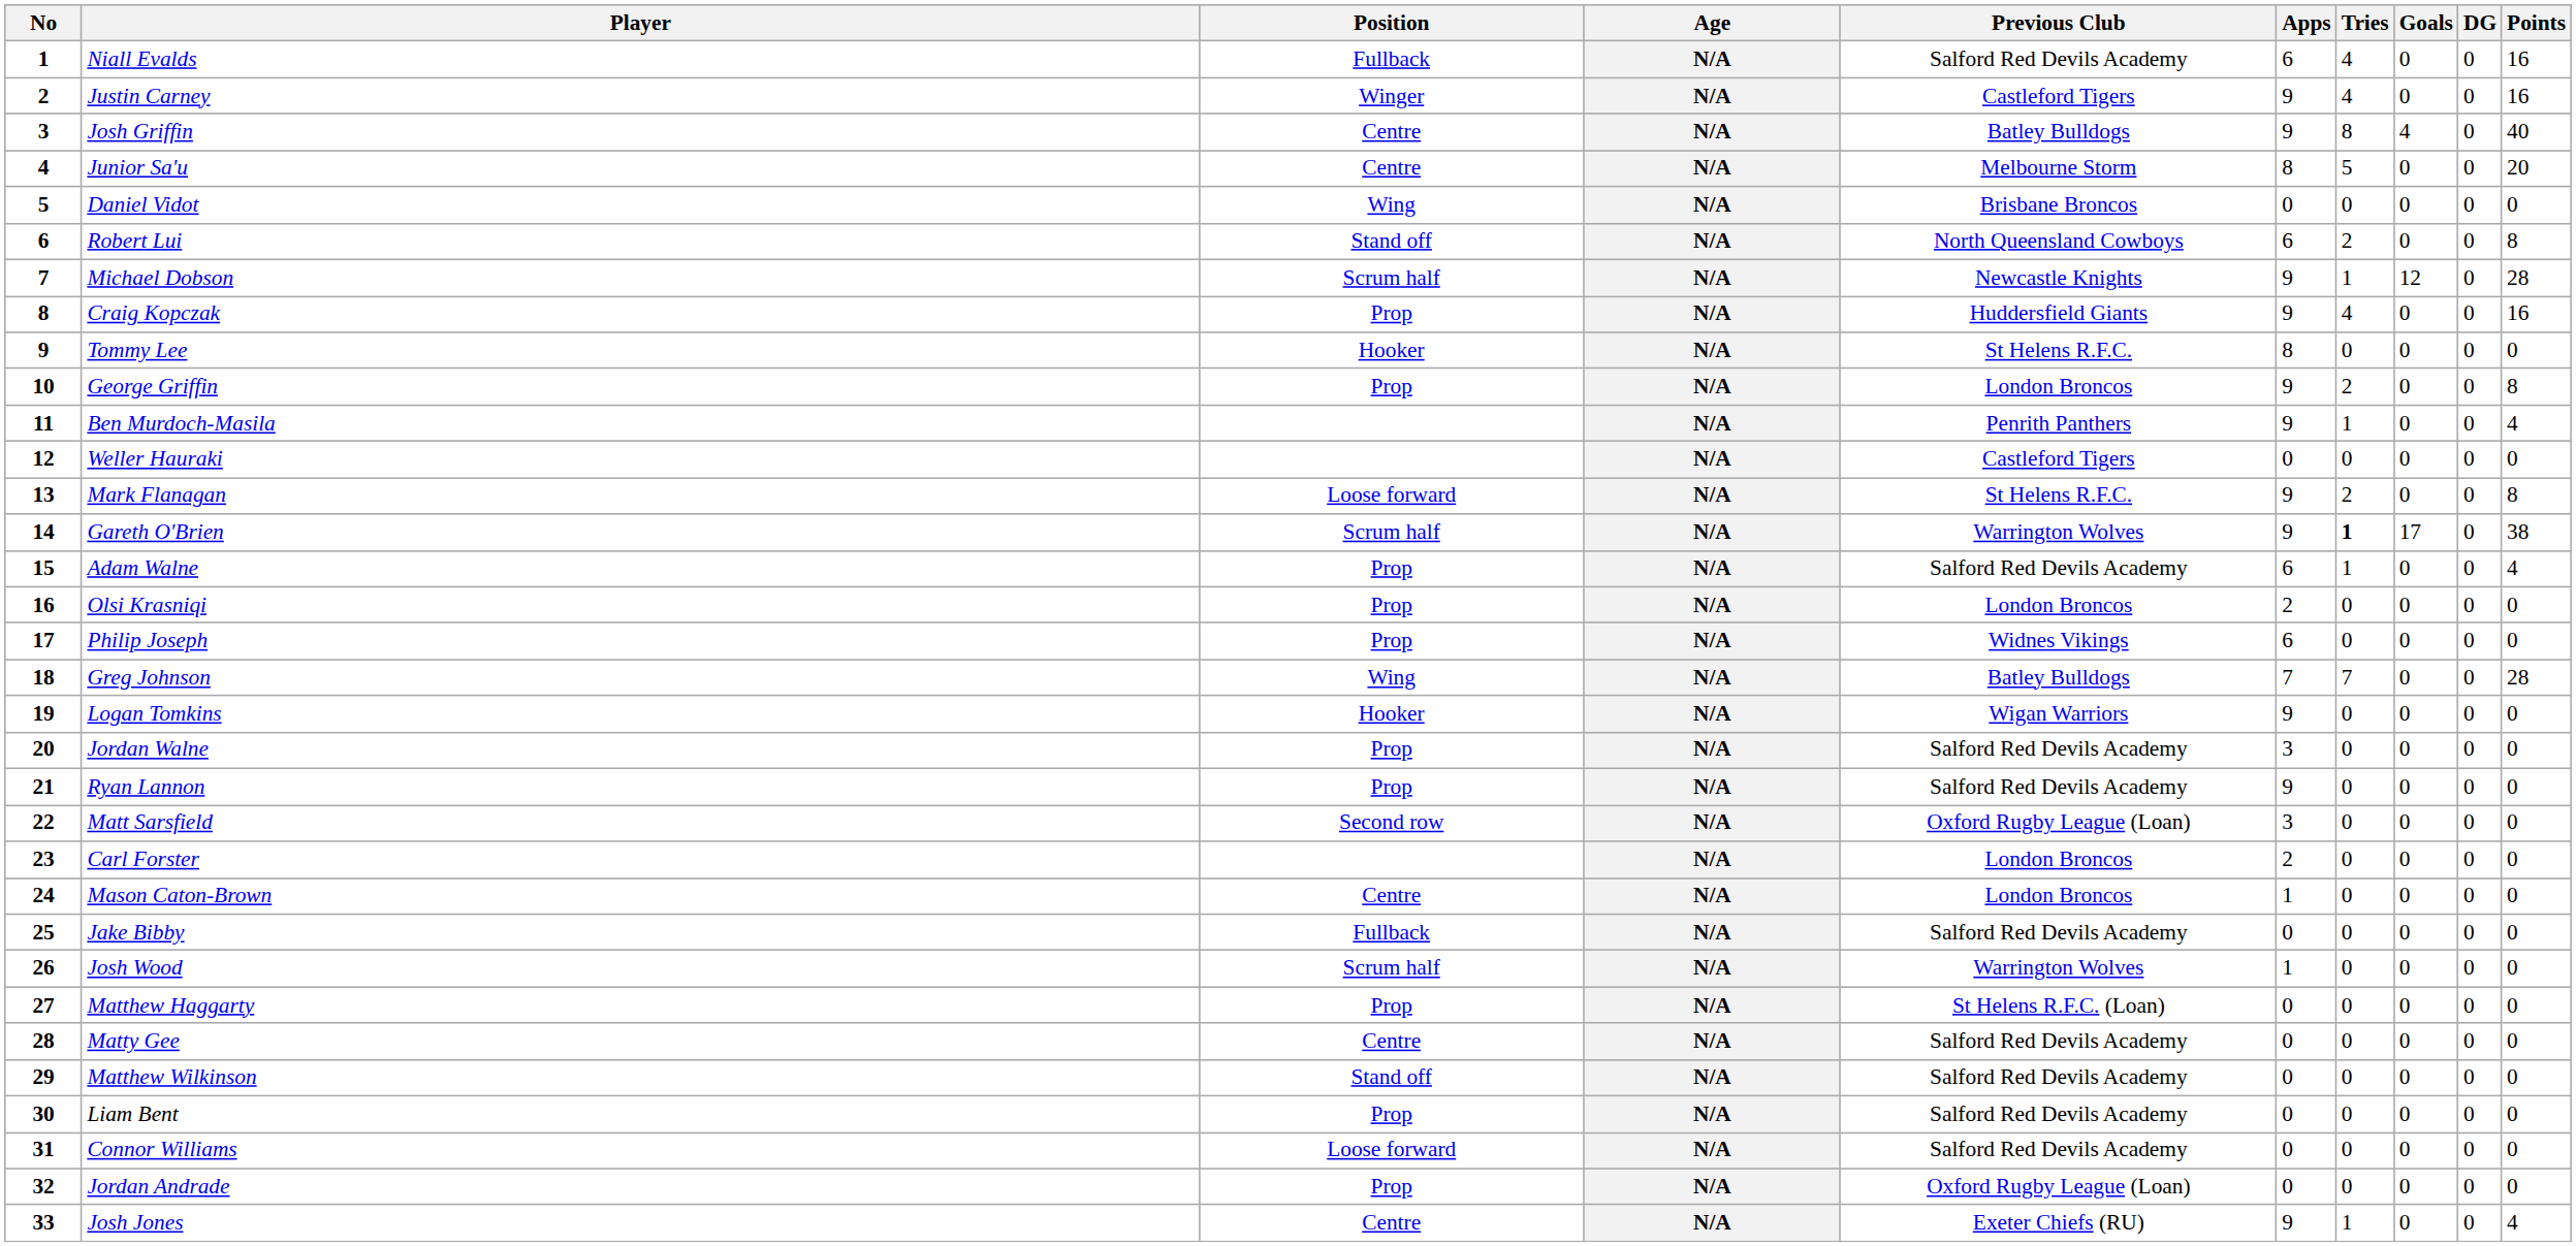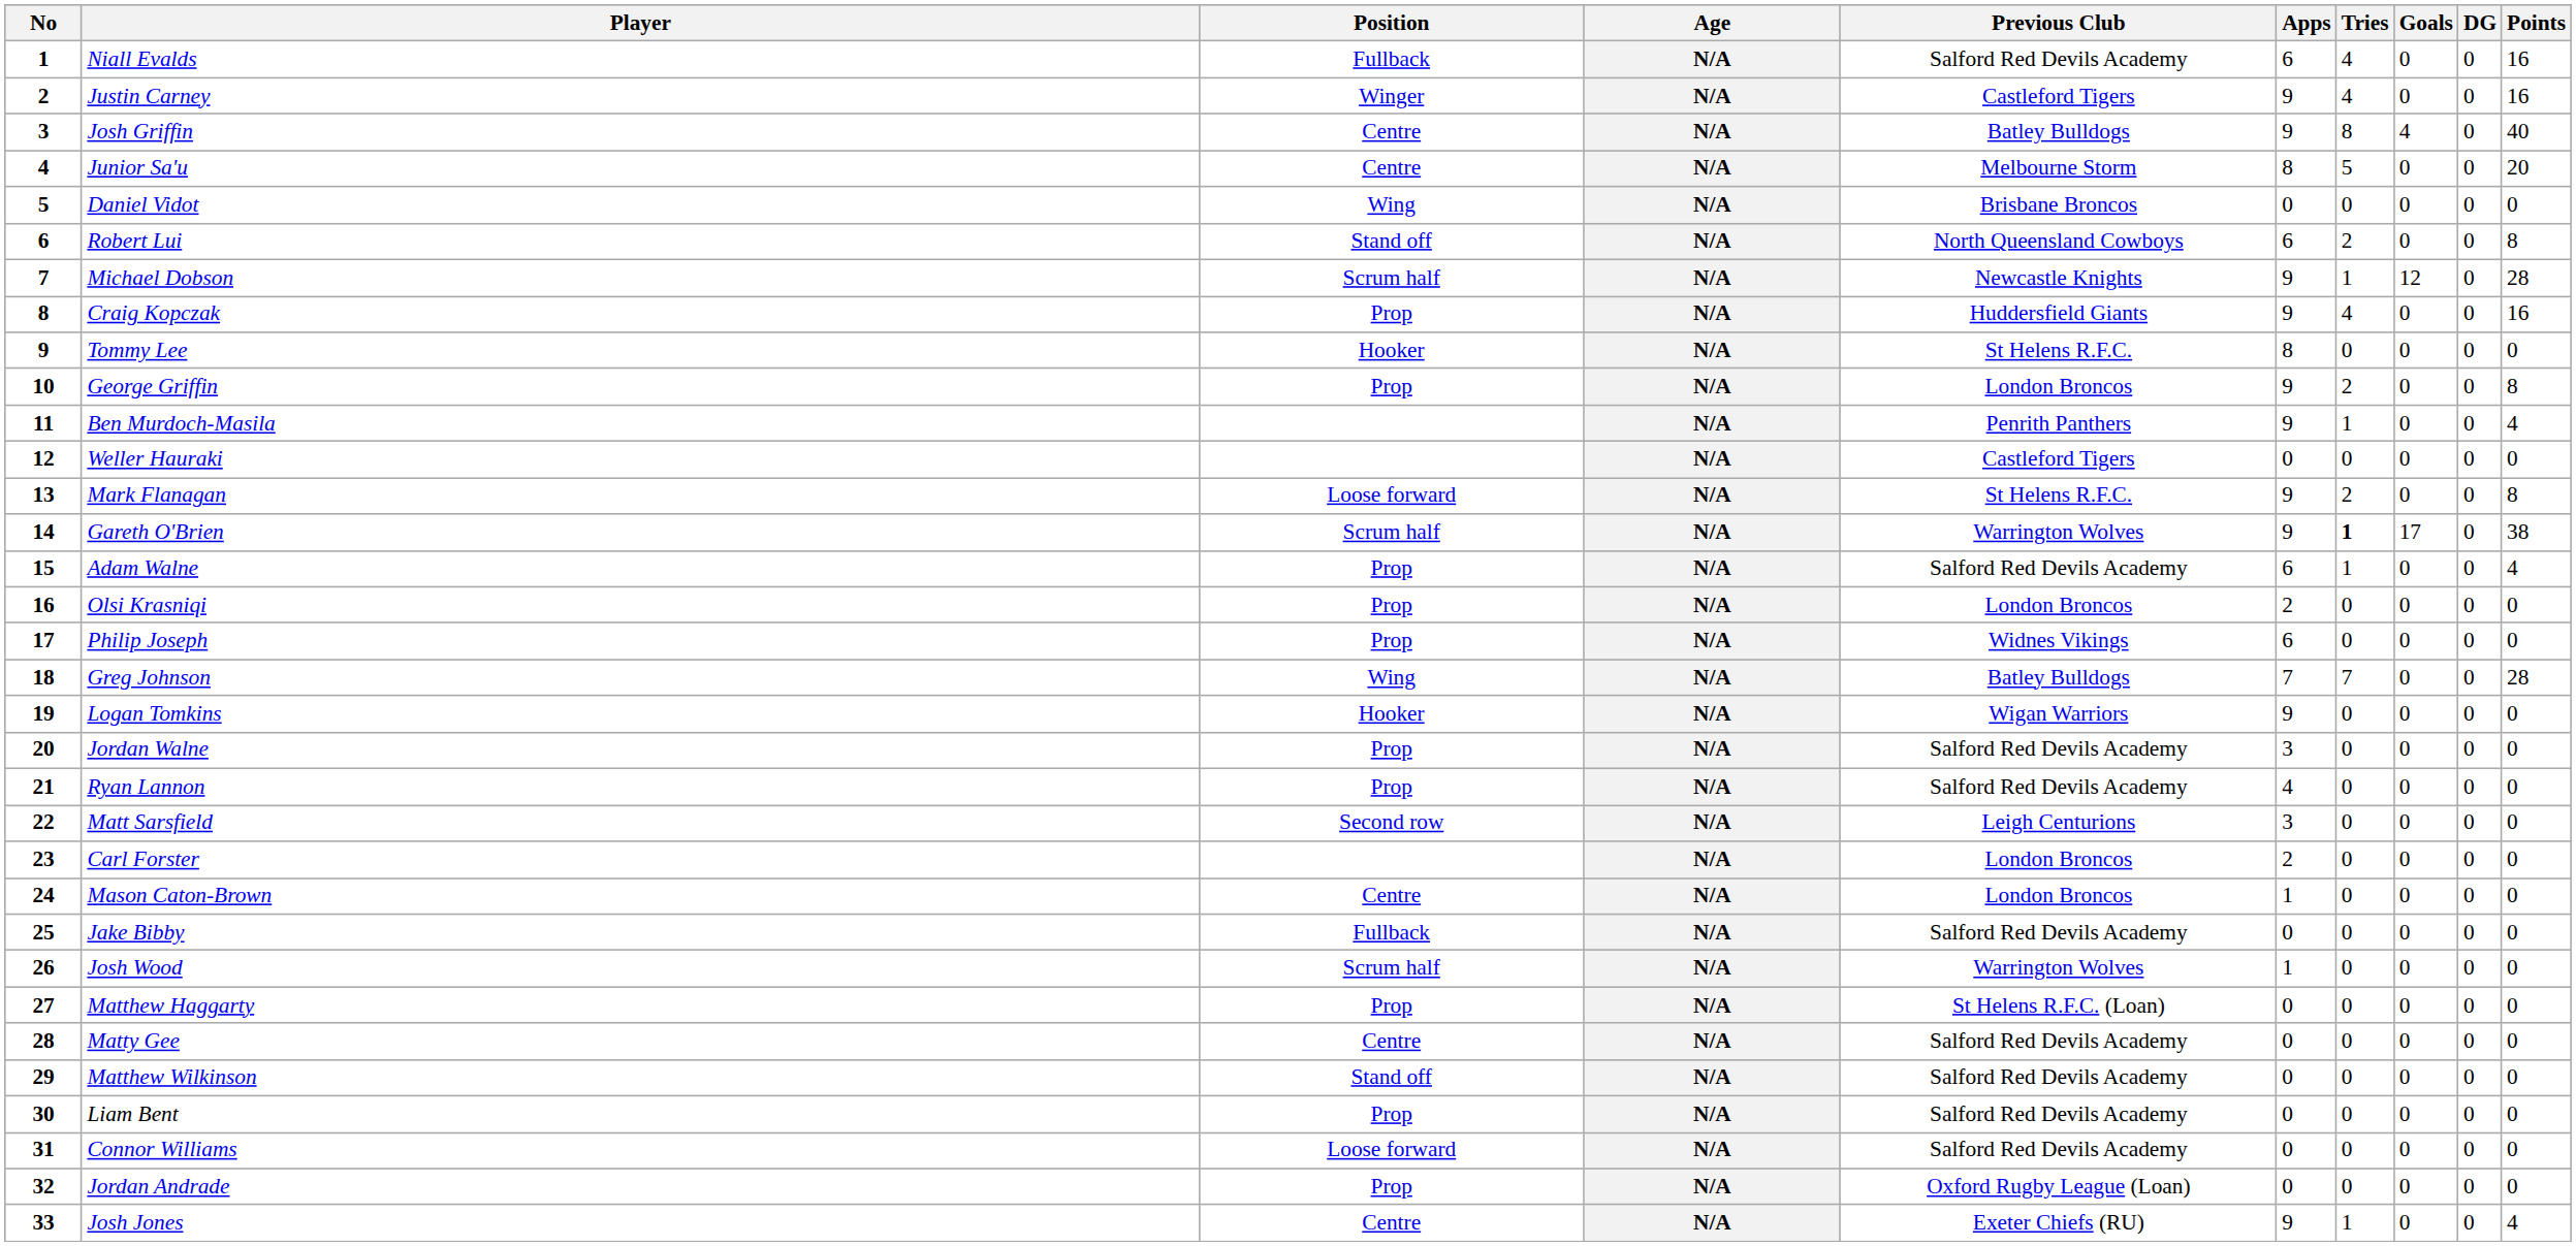 <table class="wikitable sortable"  style="width:100%; font-size:85%;">
 <tr style="background:#efefef;">
 <th width=3%>No</th>
 <th !width=47%>Player</th>
 <th width=15%>Position</th>
 <th width=1%>Age</th>
 <th width=17%>Previous Club</th>
 <th style="width:20px;">Apps</th>
 <th style="width:20px;">Tries</th>
 <th style="width:20px;">Goals</th>
 <th style="width:20px;">DG</th>
 <th style="width:20px;">Points</th>
 </tr>
 <tr style="background:#fff;">
 <td align=center><strong>1</strong></td>
 <td><em><a href='#'>Niall Evalds</a></em></td>
 <td align=center><a href='#'>Fullback</a></td>
 <th width=10%>N/A</th>
 <td align=center>Salford Red Devils Academy</td>
 <td align=centre>6</td>
 <td align=centre>4</td>
 <td align=centre>0</td>
 <td align=centre>0</td>
 <td align=centre>16</td>
 </tr>
 <tr style="background:#fff;">
 <td align=center><strong>2</strong></td>
 <td><em><a href='#'>Justin Carney</a></em></td>
 <td align=center><a href='#'>Winger</a></td>
 <th width=10%>N/A</th>
 <td align=center><a href='#'>Castleford Tigers</a></td>
 <td align=centre>9</td>
 <td align=centre>4</td>
 <td align=centre>0</td>
 <td align=centre>0</td>
 <td align=centre>16</td>
 </tr>
 <tr style="background:#fff;">
 <td align=center><strong>3</strong></td>
 <td><em><a href='#'>Josh Griffin</a></em></td>
 <td align=center><a href='#'>Centre</a></td>
 <th width=10%>N/A</th>
 <td align=center><a href='#'>Batley Bulldogs</a></td>
 <td align=centre>9</td>
 <td align=centre>8</td>
 <td align=centre>4</td>
 <td align=centre>0</td>
 <td align=centre>40</td>
 </tr>
 <tr style="background:#fff;">
 <td align=center><strong>4</strong></td>
 <td><em><a href='#'>Junior Sa'u</a></em></td>
 <td align=center><a href='#'>Centre</a></td>
 <th width=10%>N/A</th>
 <td align=center><a href='#'>Melbourne Storm</a></td>
 <td align=centre>8</td>
 <td align=centre>5</td>
 <td align=centre>0</td>
 <td align=centre>0</td>
 <td align=centre>20</td>
 </tr>
 <tr style="background:#fff;">
 <td align=center><strong>5</strong></td>
 <td><em><a href='#'>Daniel Vidot</a></em></td>
 <td align=center><a href='#'>Wing</a></td>
 <th width=10%>N/A</th>
 <td align=center><a href='#'>Brisbane Broncos</a></td>
 <td align=centre>0</td>
 <td align=centre>0</td>
 <td align=centre>0</td>
 <td align=centre>0</td>
 <td align=centre>0</td>
 </tr>
 <tr style="background:#fff;">
 <td align=center><strong>6</strong></td>
 <td><em><a href='#'>Robert Lui</a></em></td>
 <td align=center><a href='#'>Stand off</a></td>
 <th width=10%>N/A</th>
 <td align=center><a href='#'>North Queensland Cowboys</a></td>
 <td align=centre>6</td>
 <td align=centre>2</td>
 <td align=centre>0</td>
 <td align=centre>0</td>
 <td align=centre>8</td>
 </tr>
 <tr style="background:#fff;">
 <td align=center><strong>7</strong></td>
 <td><em><a href='#'>Michael Dobson</a></em></td>
 <td align=center><a href='#'>Scrum half</a></td>
 <th width=10%>N/A</th>
 <td align=center><a href='#'>Newcastle Knights</a></td>
 <td align=centre>9</td>
 <td align=centre>1</td>
 <td align=centre>12</td>
 <td align=centre>0</td>
 <td align=centre>28</td>
 </tr>
 <tr style="background:#fff;">
 <td align=center><strong>8</strong></td>
 <td><em><a href='#'>Craig Kopczak</a></em></td>
 <td align=center><a href='#'>Prop</a></td>
 <th width=10%>N/A</th>
 <td align=center><a href='#'>Huddersfield Giants</a></td>
 <td align=centre>9</td>
 <td align=centre>4</td>
 <td align=centre>0</td>
 <td align=centre>0</td>
 <td align=centre>16</td>
 </tr>
 <tr style="background:#fff;">
 <td align=center><strong>9</strong></td>
 <td><em><a href='#'>Tommy Lee</a></em></td>
 <td align=center><a href='#'>Hooker</a></td>
 <th width=10%>N/A</th>
 <td align=center><a href='#'>St Helens R.F.C.</a></td>
 <td align=centre>8</td>
 <td align=centre>0</td>
 <td align=centre>0</td>
 <td align=centre>0</td>
 <td align=centre>0</td>
 </tr>
 <tr style="background:#fff;">
 <td align=center><strong>10</strong></td>
 <td><em><a href='#'>George Griffin</a></em></td>
 <td align=center><a href='#'>Prop</a></td>
 <th width=10%>N/A</th>
 <td align=center><a href='#'>London Broncos</a></td>
 <td align=centre>9</td>
 <td align=centre>2</td>
 <td align=centre>0</td>
 <td align=centre>0</td>
 <td align=centre>8</td>
 </tr>
 <tr style="background:#fff;">
 <td align=center><strong>11</strong></td>
 <td><em><a href='#'>Ben Murdoch-Masila</a></em></td>
 <td align=center></td>
 <th width=10%>N/A</th>
 <td align=center><a href='#'>Penrith Panthers</a></td>
 <td align=centre>9</td>
 <td align=centre>1</td>
 <td align=centre>0</td>
 <td align=centre>0</td>
 <td align=centre>4</td>
 </tr>
 <tr style="background:#fff;">
 <td align=center><strong>12</strong></td>
 <td><em><a href='#'>Weller Hauraki</a></em></td>
 <td align=center></td>
 <th width=10%>N/A</th>
 <td align=center><a href='#'>Castleford Tigers</a></td>
 <td align=centre>0</td>
 <td align=centre>0</td>
 <td align=centre>0</td>
 <td align=centre>0</td>
 <td align=centre>0</td>
 </tr>
 <tr style="background:#fff;">
 <td align=center><strong>13</strong></td>
 <td><em><a href='#'>Mark Flanagan</a></em></td>
 <td align=center><a href='#'>Loose forward</a></td>
 <th width=10%>N/A</th>
 <td align=center><a href='#'>St Helens R.F.C.</a></td>
 <td align=centre>9</td>
 <td align=centre>2</td>
 <td align=centre>0</td>
 <td align=centre>0</td>
 <td align=centre>8</td>
 </tr>
 <tr style="background:#fff;">
 <td align=center><strong>14</strong></td>
 <td><em><a href='#'>Gareth O'Brien</a></em></td>
 <td align=center><a href='#'>Scrum half</a></td>
 <th width=10%>N/A</th>
 <td align=center><a href='#'>Warrington Wolves</a></td>
 <td align=centre>9</td>
 <td align=centre><strong>1</strong></td>
 <td align=centre>17</td>
 <td align=centre>0</td>
 <td align=centre>38</td>
 </tr>
 <tr style="background:#fff;">
 <td align=center><strong>15</strong></td>
 <td><em><a href='#'>Adam Walne</a></em></td>
 <td align=center><a href='#'>Prop</a></td>
 <th width=10%>N/A</th>
 <td align=center>Salford Red Devils Academy</td>
 <td align=centre>6</td>
 <td align=centre>1</td>
 <td align=centre>0</td>
 <td align=centre>0</td>
 <td align=centre>4</td>
 </tr>
 <tr style="background:#fff;">
 <td align=center><strong>16</strong></td>
 <td><em><a href='#'>Olsi Krasniqi</a></em></td>
 <td align=center><a href='#'>Prop</a></td>
 <th width=10%>N/A</th>
 <td align=center><a href='#'>London Broncos</a></td>
 <td align=centre>2</td>
 <td align=centre>0</td>
 <td align=centre>0</td>
 <td align=centre>0</td>
 <td align=centre>0</td>
 </tr>
 <tr style="background:#fff;">
 <td align=center><strong>17</strong></td>
 <td><em><a href='#'>Philip Joseph</a></em></td>
 <td align=center><a href='#'>Prop</a></td>
 <th width=10%>N/A</th>
 <td align=center><a href='#'>Widnes Vikings</a></td>
 <td align=centre>6</td>
 <td align=centre>0</td>
 <td align=centre>0</td>
 <td align=centre>0</td>
 <td align=centre>0</td>
 </tr>
 <tr style="background:#fff;">
 <td align=center><strong>18</strong></td>
 <td><em><a href='#'>Greg Johnson</a></em></td>
 <td align=center><a href='#'>Wing</a></td>
 <th width=10%>N/A</th>
 <td align=center><a href='#'>Batley Bulldogs</a></td>
 <td align=centre>7</td>
 <td align=centre>7</td>
 <td align=centre>0</td>
 <td align=centre>0</td>
 <td align=centre>28</td>
 </tr>
 <tr style="background:#fff;">
 <td align=center><strong>19</strong></td>
 <td><em><a href='#'>Logan Tomkins</a></em></td>
 <td align=center><a href='#'>Hooker</a></td>
 <th width=10%>N/A</th>
 <td align=center><a href='#'>Wigan Warriors</a></td>
 <td align=centre>9</td>
 <td align=centre>0</td>
 <td align=centre>0</td>
 <td align=centre>0</td>
 <td align=centre>0</td>
 </tr>
 <tr style="background:#fff;">
 <td align=center><strong>20</strong></td>
 <td><em><a href='#'>Jordan Walne</a></em></td>
 <td align=center><a href='#'>Prop</a></td>
 <th width=10%>N/A</th>
 <td align=center>Salford Red Devils Academy</td>
 <td align=centre>3</td>
 <td align=centre>0</td>
 <td align=centre>0</td>
 <td align=centre>0</td>
 <td align=centre>0</td>
 </tr>
 <tr style="background:#fff;">
 <td align=center><strong>21</strong></td>
 <td><em><a href='#'>Ryan Lannon</a></em></td>
 <td align=center><a href='#'>Prop</a></td>
 <th width=10%>N/A</th>
 <td align=center>Salford Red Devils Academy</td>
-<td align=centre>9</td>
+<td align=centre>4</td>
 <td align=centre>0</td>
 <td align=centre>0</td>
 <td align=centre>0</td>
 <td align=centre>0</td>
 </tr>
 <tr style="background:#fff;">
 <td align=center><strong>22</strong></td>
 <td><em><a href='#'>Matt Sarsfield</a></em></td>
 <td align=center><a href='#'>Second row</a></td>
 <th width=10%>N/A</th>
-<td align=center><a href='#'>Oxford Rugby League</a> (Loan)</td>
+<td align=center><a href='#'>Leigh Centurions</a></td>
 <td align=centre>3</td>
 <td align=centre>0</td>
 <td align=centre>0</td>
 <td align=centre>0</td>
 <td align=centre>0</td>
 </tr>
 <tr style="background:#fff;">
 <td align=center><strong>23</strong></td>
 <td><em><a href='#'>Carl Forster</a></em></td>
 <td align=center></td>
 <th width=10%>N/A</th>
 <td align=center><a href='#'>London Broncos</a></td>
 <td align=centre>2</td>
 <td align=centre>0</td>
 <td align=centre>0</td>
 <td align=centre>0</td>
 <td align=centre>0</td>
 </tr>
 <tr style="background:#fff;">
 <td align=center><strong>24</strong></td>
 <td><em><a href='#'>Mason Caton-Brown</a></em></td>
 <td align=center><a href='#'>Centre</a></td>
 <th width=10%>N/A</th>
 <td align=center><a href='#'>London Broncos</a></td>
 <td align=centre>1</td>
 <td align=centre>0</td>
 <td align=centre>0</td>
 <td align=centre>0</td>
 <td align=centre>0</td>
 </tr>
 <tr style="background:#fff;">
 <td align=center><strong>25</strong></td>
 <td><em><a href='#'>Jake Bibby</a></em></td>
 <td align=center><a href='#'>Fullback</a></td>
 <th width=10%>N/A</th>
 <td align=center>Salford Red Devils Academy</td>
 <td align=centre>0</td>
 <td align=centre>0</td>
 <td align=centre>0</td>
 <td align=centre>0</td>
 <td align=centre>0</td>
 </tr>
 <tr style="background:#fff;">
 <td align=center><strong>26</strong></td>
 <td><em><a href='#'>Josh Wood</a></em></td>
 <td align=center><a href='#'>Scrum half</a></td>
 <th width=10%>N/A</th>
 <td align=center><a href='#'>Warrington Wolves</a></td>
 <td align=centre>1</td>
 <td align=centre>0</td>
 <td align=centre>0</td>
 <td align=centre>0</td>
 <td align=centre>0</td>
 </tr>
 <tr style="background:#fff;">
 <td align=center><strong>27</strong></td>
 <td><em><a href='#'>Matthew Haggarty</a></em></td>
 <td align=center><a href='#'>Prop</a></td>
 <th width=10%>N/A</th>
 <td align=center><a href='#'>St Helens R.F.C.</a> (Loan)</td>
 <td align=centre>0</td>
 <td align=centre>0</td>
 <td align=centre>0</td>
 <td align=centre>0</td>
 <td align=centre>0</td>
 </tr>
 <tr style="background:#fff;">
 <td align=center><strong>28</strong></td>
 <td><em><a href='#'>Matty Gee</a></em></td>
 <td align=center><a href='#'>Centre</a></td>
 <th width=10%>N/A</th>
 <td align=center>Salford Red Devils Academy</td>
 <td align=centre>0</td>
 <td align=centre>0</td>
 <td align=centre>0</td>
 <td align=centre>0</td>
 <td align=centre>0</td>
 </tr>
 <tr style="background:#fff;">
 <td align=center><strong>29</strong></td>
 <td><em><a href='#'>Matthew Wilkinson</a></em></td>
 <td align=center><a href='#'>Stand off</a></td>
 <th width=10%>N/A</th>
 <td align=center>Salford Red Devils Academy</td>
 <td align=centre>0</td>
 <td align=centre>0</td>
 <td align=centre>0</td>
 <td align=centre>0</td>
 <td align=centre>0</td>
 </tr>
 <tr style="background:#fff;">
 <td align=center><strong>30</strong></td>
 <td><em>Liam Bent</em></td>
 <td align=center><a href='#'>Prop</a></td>
 <th width=10%>N/A</th>
 <td align=center>Salford Red Devils Academy</td>
 <td align=centre>0</td>
 <td align=centre>0</td>
 <td align=centre>0</td>
 <td align=centre>0</td>
 <td align=centre>0</td>
 </tr>
 <tr style="background:#fff;">
 <td align=center><strong>31</strong></td>
 <td><em><a href='#'>Connor Williams</a></em></td>
 <td align=center><a href='#'>Loose forward</a></td>
 <th width=10%>N/A</th>
 <td align=center>Salford Red Devils Academy</td>
 <td align=centre>0</td>
 <td align=centre>0</td>
 <td align=centre>0</td>
 <td align=centre>0</td>
 <td align=centre>0</td>
 </tr>
 <tr style="background:#fff;">
 <td align=center><strong>32</strong></td>
 <td><em><a href='#'>Jordan Andrade</a></em></td>
 <td align=center><a href='#'>Prop</a></td>
 <th width=10%>N/A</th>
 <td align=center><a href='#'>Oxford Rugby League</a> (Loan)</td>
 <td align=centre>0</td>
 <td align=centre>0</td>
 <td align=centre>0</td>
 <td align=centre>0</td>
 <td align=centre>0</td>
 </tr>
 <tr style="background:#fff;">
 <td align=center><strong>33</strong></td>
 <td><em><a href='#'>Josh Jones</a></em></td>
 <td align=center><a href='#'>Centre</a></td>
 <th width=10%>N/A</th>
 <td align=center><a href='#'>Exeter Chiefs</a> (RU)</td>
 <td align=centre>9</td>
 <td align=centre>1</td>
 <td align=centre>0</td>
 <td align=centre>0</td>
 <td align=centre>4</td>
 </tr>
 </table>
